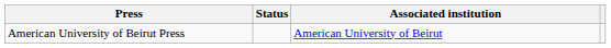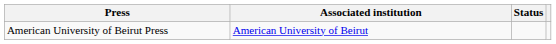 <table class="wikitable sortable">
 <tr>
 <th style="width:20em">Press</th>
+<th style="width:25em">Associated institution</th>
 <th>Status</th>
-<th style="width:25em">Associated institution</th>
 <th></th>
 </tr>
 <tr>
 <td>American University of Beirut Press</td>
+<td><a href='#'>American University of Beirut</a></td>
 <td></td>
-<td><a href='#'>American University of Beirut</a></td>
 <td></td>
 </tr>
 </table>
